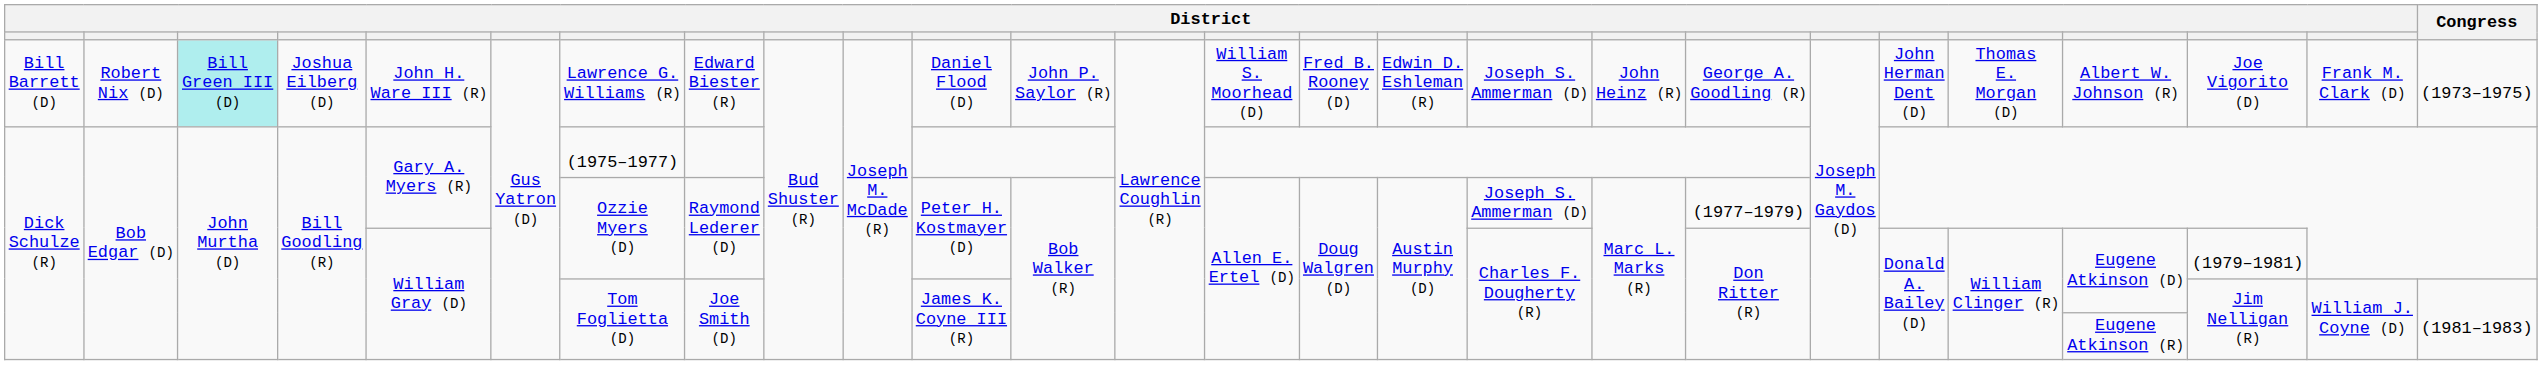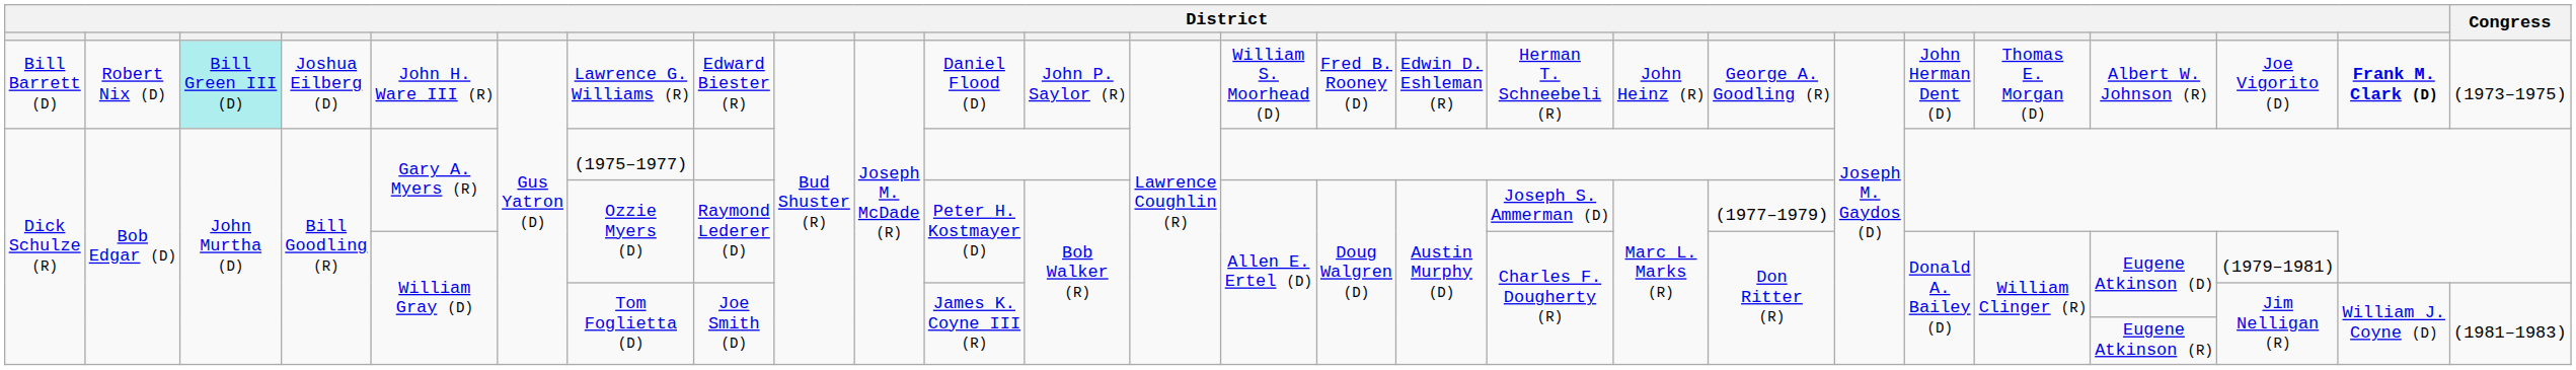 <table class=wikitable style="text-align:center">
 <tr>
 <th colspan=25>District</th>
 <th rowspan=2>Congress</th>
 </tr>
 <tr>
 <th></th>
 <th></th>
 <th></th>
 <th></th>
 <th></th>
 <th></th>
 <th></th>
 <th></th>
 <th></th>
 <th></th>
 <th></th>
 <th></th>
 <th></th>
 <th></th>
 <th></th>
 <th></th>
 <th></th>
 <th></th>
 <th></th>
 <th></th>
 <th></th>
 <th></th>
 <th></th>
 <th></th>
 <th></th>
 </tr>
 <tr style="height:3em">
 <td><a href='#'>Bill<br>Barrett</a><br><small>(D)</small></td>
 <td><a href='#'>Robert<br>Nix</a> <small>(D)</small></td>
 <td style="background: paleturquoise;"><a href='#'>Bill<br>Green III</a><br><small>(D)</small></td>
 <td><a href='#'>Joshua<br>Eilberg</a><br><small>(D)</small></td>
 <td><a href='#'>John H.<br>Ware III</a> <small>(R)</small></td>
 <td rowspan="6" ><a href='#'>Gus<br>Yatron</a><br><small>(D)</small></td>
 <td><a href='#'>Lawrence G.<br>Williams</a> <small>(R)</small></td>
 <td><a href='#'>Edward<br>Biester</a><br><small>(R)</small></td>
 <td rowspan="6" ><a href='#'>Bud<br>Shuster</a><br><small>(R)</small></td>
 <td rowspan="6" ><a href='#'>Joseph<br>M.<br>McDade</a><br><small>(R)</small></td>
 <td><a href='#'>Daniel<br>Flood</a><br><small>(D)</small></td>
 <td><a href='#'>John P.<br>Saylor</a> <small>(R)</small></td>
 <td rowspan="6" ><a href='#'>Lawrence<br>Coughlin</a><br><small>(R)</small></td>
 <td><a href='#'>William<br>S.<br>Moorhead</a><br><small>(D)</small></td>
 <td><a href='#'>Fred B.<br>Rooney</a><br><small>(D)</small></td>
 <td><a href='#'>Edwin D.<br>Eshleman</a><br><small>(R)</small></td>
-<td><a href='#'>Joseph S.<br>Ammerman</a> <small>(D)</small></td>
+<td><a href='#'>Herman<br>T.<br>Schneebeli</a><br><small>(R)</small></td>
 <td><a href='#'>John<br>Heinz</a> <small>(R)</small></td>
 <td><a href='#'>George A.<br>Goodling</a> <small>(R)</small></td>
 <td rowspan="6" ><a href='#'>Joseph<br>M.<br>Gaydos</a><br><small>(D)</small></td>
 <td><a href='#'>John<br>Herman<br>Dent</a><br><small>(D)</small></td>
 <td><a href='#'>Thomas<br>E.<br>Morgan</a><br><small>(D)</small></td>
 <td><a href='#'>Albert W.<br>Johnson</a> <small>(R)</small></td>
 <td><a href='#'>Joe<br>Vigorito</a><br><small>(D)</small></td>
-<td><a href='#'>Frank M.<br>Clark</a> <small>(D)</small></td>
+<td><strong><a href='#'>Frank M.<br>Clark</a> <small>(D)</small></strong></td>
 <td><strong></strong><br>(1973–1975)</td>
 </tr>
 <tr style="height:3em">
 <td rowspan="5" ><a href='#'>Dick<br>Schulze</a><br><small>(R)</small></td>
 <td rowspan="5" ><a href='#'>Bob<br>Edgar</a> <small>(D)</small></td>
 <td rowspan="5" ><a href='#'>John<br>Murtha</a><br><small>(D)</small></td>
 <td rowspan="5" ><a href='#'>Bill<br>Goodling</a><br><small>(R)</small></td>
 <td rowspan=2 ><a href='#'>Gary A.<br>Myers</a> <small>(R)</small></td>
 <td><strong></strong><br>(1975–1977)</td>
 </tr>
 <tr style="height:3em">
 <td rowspan=2 ><a href='#'>Ozzie<br>Myers</a><br><small>(D)</small></td>
 <td rowspan=2 ><a href='#'>Raymond<br>Lederer</a><br><small>(D)</small></td>
 <td rowspan=2 ><a href='#'>Peter H.<br>Kostmayer</a><br><small>(D)</small></td>
 <td rowspan="4" ><a href='#'>Bob<br>Walker</a><br><small>(R)</small></td>
 <td rowspan="4" ><a href='#'>Allen E.<br>Ertel</a> <small>(D)</small></td>
 <td rowspan="4" ><a href='#'>Doug<br>Walgren</a><br><small>(D)</small></td>
 <td rowspan="4" ><a href='#'>Austin<br>Murphy</a><br><small>(D)</small></td>
 <td><a href='#'>Joseph S.<br>Ammerman</a> <small>(D)</small></td>
 <td rowspan="4" ><a href='#'>Marc L.<br>Marks</a><br><small>(R)</small></td>
 <td><strong></strong><br>(1977–1979)</td>
 </tr>
 <tr style="height:3em">
 <td rowspan="3" ><a href='#'>William<br>Gray</a> <small>(D)</small></td>
 <td rowspan="3" ><a href='#'>Charles F.<br>Dougherty</a><br><small>(R)</small></td>
 <td rowspan="3" ><a href='#'>Don<br>Ritter</a><br><small>(R)</small></td>
 <td rowspan="3" ><a href='#'>Donald<br>A.<br>Bailey</a><br><small>(D)</small></td>
 <td rowspan="3" ><a href='#'>William<br>Clinger</a> <small>(R)</small></td>
 <td rowspan=2 ><a href='#'>Eugene<br>Atkinson</a> <small>(D)</small></td>
 <td><strong></strong><br>(1979–1981)</td>
 </tr>
 <tr style="height:2em">
 <td rowspan="2" ><a href='#'>Tom<br>Foglietta</a><br><small>(D)</small></td>
 <td rowspan="2" ><a href='#'>Joe<br>Smith</a><br><small>(D)</small></td>
 <td rowspan="2" ><a href='#'>James K.<br>Coyne III</a><br><small>(R)</small></td>
 <td rowspan="2" ><a href='#'>Jim<br>Nelligan</a><br><small>(R)</small></td>
 <td rowspan="2" ><a href='#'>William J.<br>Coyne</a> <small>(D)</small></td>
 <td rowspan="2"><strong></strong><br>(1981–1983)</td>
 </tr>
 <tr style="height:2em">
 <td><a href='#'>Eugene<br>Atkinson</a> <small>(R)</small></td>
 </tr>
 </table>
